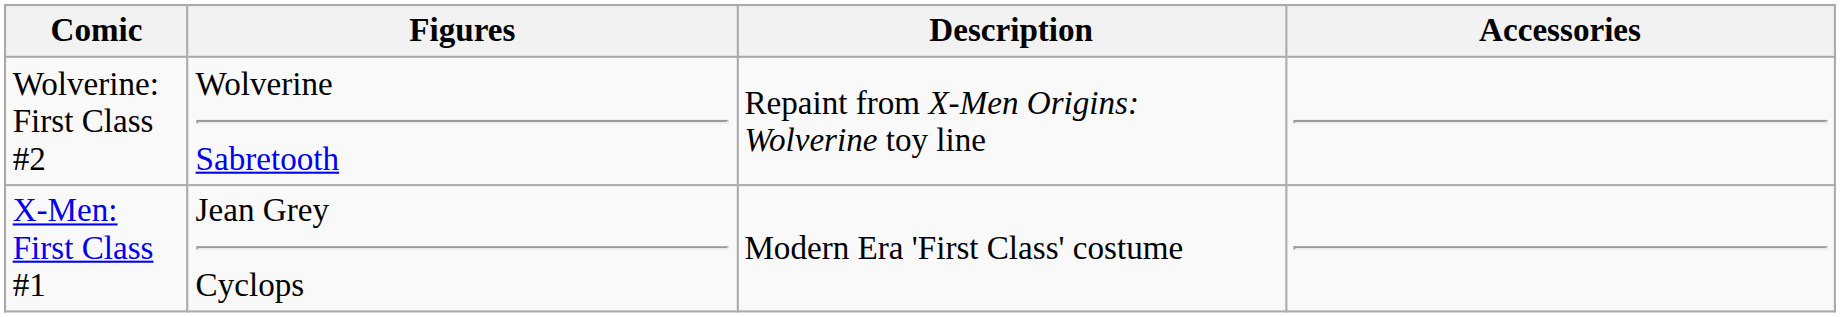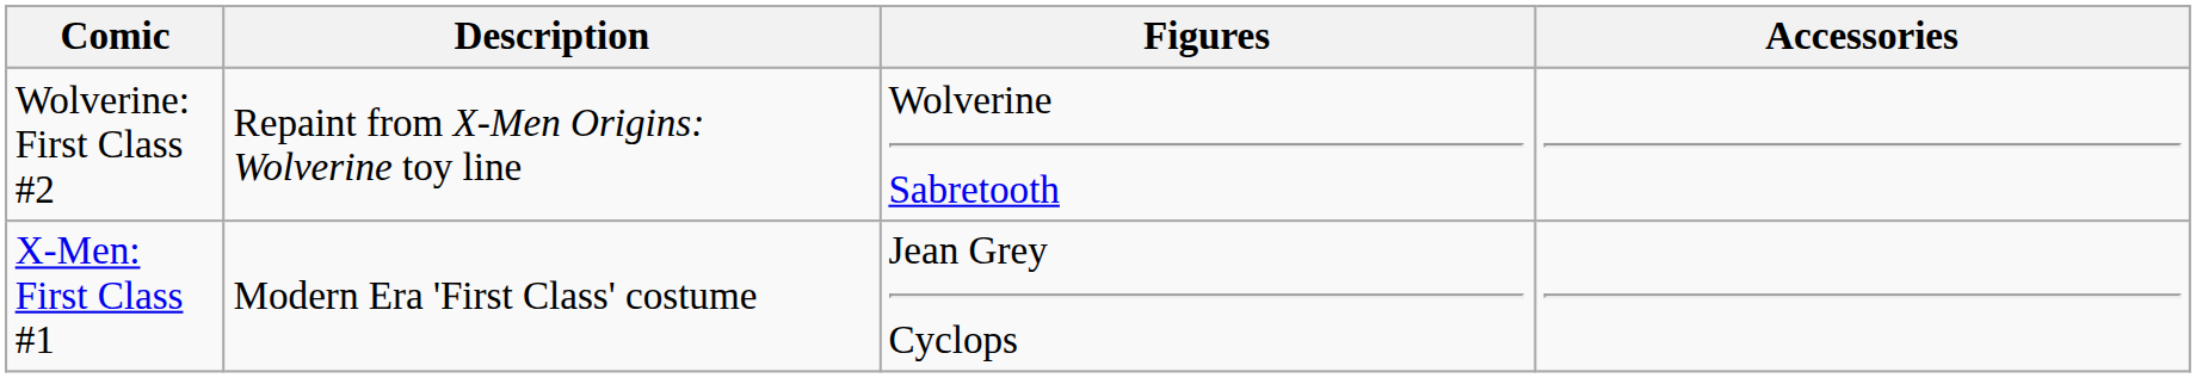 <table class="wikitable" width="70%">
 <tr>
 <th width=10%>Comic</th>
+<th width=30%>Description</th>
 <th width=30%>Figures</th>
-<th width=30%>Description</th>
 <th width=30%>Accessories</th>
 </tr>
 <tr>
 <td>Wolverine: First Class #2</td>
+<td>Repaint from <em>X-Men Origins: Wolverine</em> toy line</td>
 <td>Wolverine<hr><a href='#'>Sabretooth</a></td>
-<td>Repaint from <em>X-Men Origins: Wolverine</em> toy line</td>
 <td> <hr> </td>
 </tr>
 <tr>
 <td><a href='#'>X-Men: First Class</a> #1</td>
+<td>Modern Era 'First Class' costume</td>
 <td>Jean Grey<hr>Cyclops</td>
-<td>Modern Era 'First Class' costume</td>
 <td> <hr> </td>
 </tr>
 </table>
